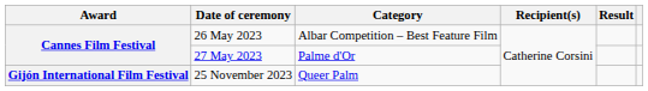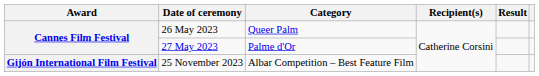 <table class="wikitable sortable plainrowheaders">
 <tr>
 <th scope="col">Award</th>
 <th scope="col">Date of ceremony</th>
 <th scope="col">Category</th>
 <th scope="col">Recipient(s)</th>
 <th scope="col">Result</th>
 <th scope="col" class="unsortable"></th>
 </tr>
 <tr>
 <th rowspan="2" scope="row"><a href='#'>Cannes Film Festival</a></th>
 <td>26 May 2023</td>
-<td>Albar Competition – Best Feature Film</td>
+<td><a href='#'>Queer Palm</a></td>
 <td rowspan="3">Catherine Corsini</td>
 <td></td>
 <td align="center"></td>
 </tr>
 <tr>
 <td><a href='#'>27 May 2023</a></td>
 <td><a href='#'>Palme d'Or</a></td>
 <td></td>
 <td align="center"></td>
 </tr>
 <tr>
 <th scope="row"><a href='#'>Gijón International Film Festival</a></th>
 <td>25 November 2023</td>
-<td><a href='#'>Queer Palm</a></td>
+<td>Albar Competition – Best Feature Film</td>
 <td></td>
 <td align="center"></td>
 </tr>
 </table>
